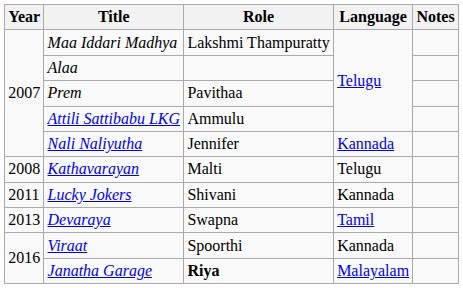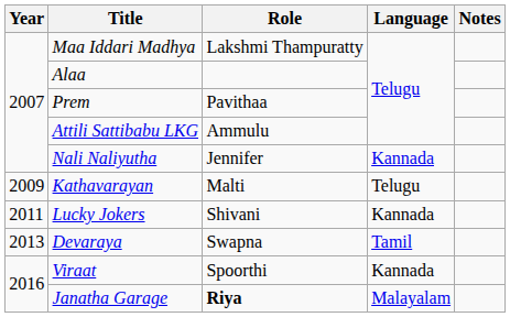 <table class="wikitable sortable">
 <tr style="background:#ccc; text-align:center;">
 <th>Year</th>
 <th>Title</th>
 <th>Role</th>
 <th>Language</th>
 <th>Notes</th>
 </tr>
 <tr>
 <td rowspan="5">2007</td>
 <td><em>Maa Iddari Madhya</em></td>
 <td>Lakshmi Thampuratty</td>
 <td rowspan=4><a href='#'>Telugu</a></td>
 <td></td>
 </tr>
 <tr>
 <td><em>Alaa</em></td>
 <td></td>
 <td></td>
 </tr>
 <tr>
 <td><em>Prem</em></td>
 <td>Pavithaa</td>
 <td></td>
 </tr>
 <tr>
 <td><em><a href='#'>Attili Sattibabu LKG</a></em></td>
 <td>Ammulu</td>
 <td></td>
 </tr>
 <tr>
 <td><em><a href='#'>Nali Naliyutha</a></em></td>
 <td>Jennifer</td>
 <td><a href='#'>Kannada</a></td>
 <td></td>
 </tr>
 <tr>
-<td>2008</td>
+<td>2009</td>
 <td><em><a href='#'>Kathavarayan</a></em></td>
 <td>Malti</td>
 <td>Telugu</td>
 <td></td>
 </tr>
 <tr>
 <td>2011</td>
 <td><em><a href='#'>Lucky Jokers</a></em></td>
 <td>Shivani</td>
 <td>Kannada</td>
 <td></td>
 </tr>
 <tr>
 <td>2013</td>
 <td><em><a href='#'>Devaraya</a></em></td>
 <td>Swapna</td>
 <td><a href='#'>Tamil</a></td>
 <td></td>
 </tr>
 <tr>
 <td rowspan="2">2016</td>
 <td><em><a href='#'>Viraat</a></em></td>
 <td>Spoorthi</td>
 <td>Kannada</td>
 <td></td>
 </tr>
 <tr>
 <td><em><a href='#'>Janatha Garage</a></em></td>
 <td><strong>Riya</strong></td>
 <td><a href='#'>Malayalam</a></td>
 <td></td>
 </tr>
 </table>
